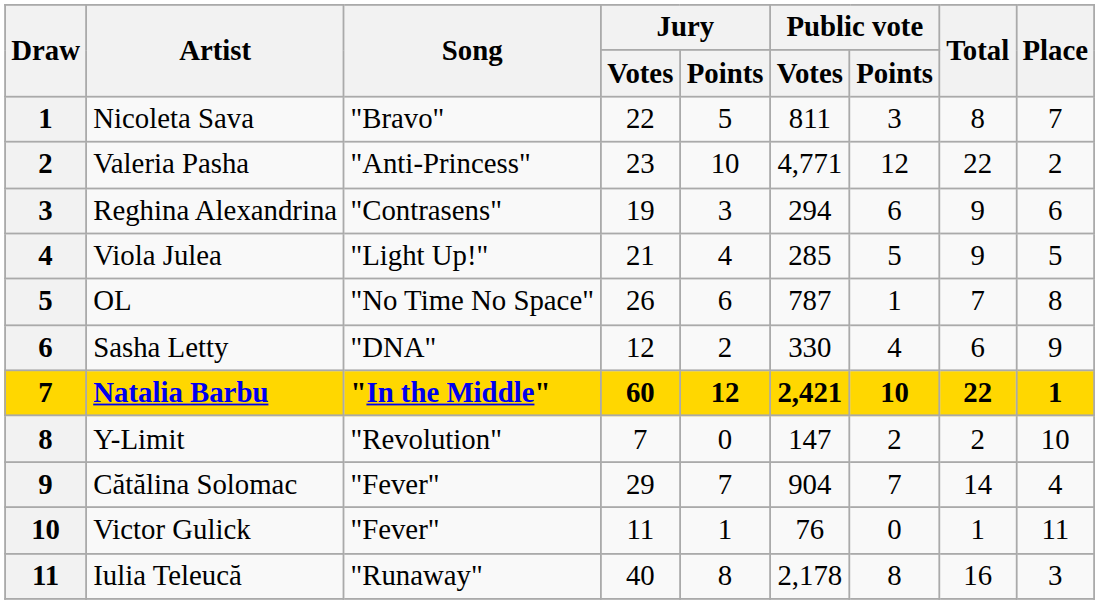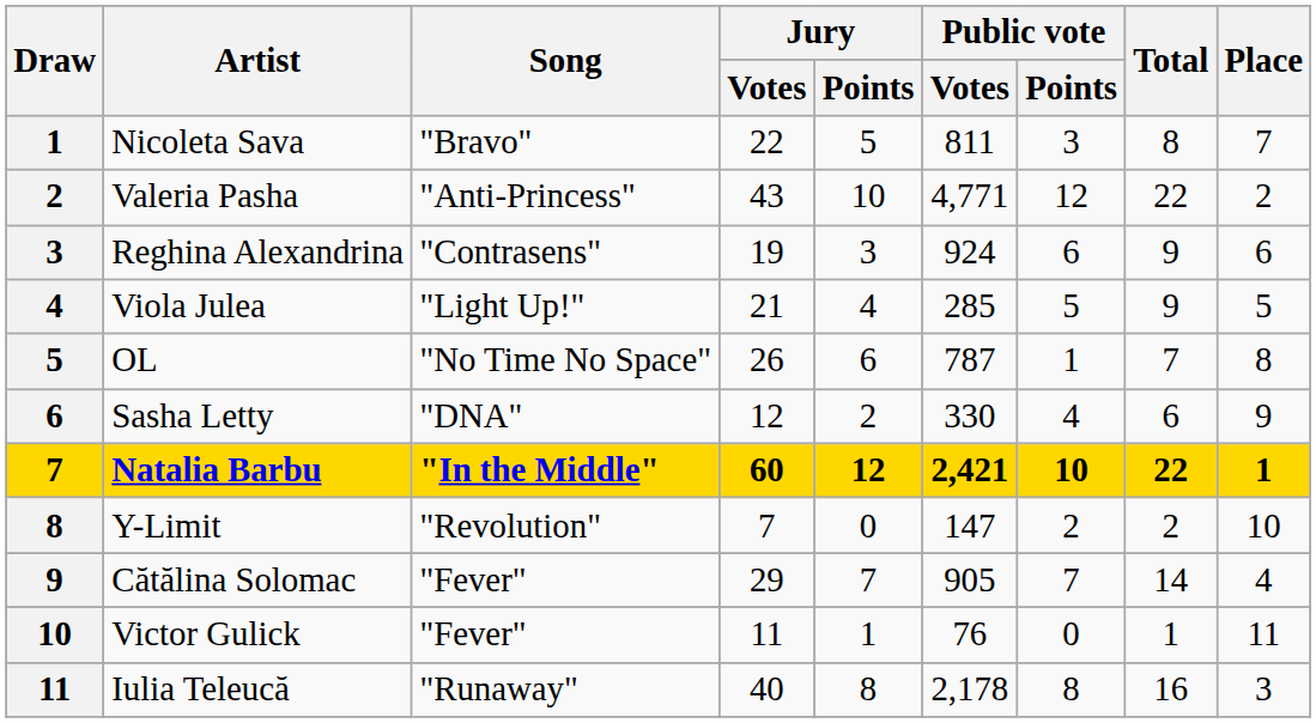 <table class="sortable wikitable plainrowheaders" style="margin: 1em auto 1em auto; text-align:center">
 <tr>
 <th rowspan="2">Draw</th>
 <th rowspan="2">Artist</th>
 <th rowspan="2">Song</th>
 <th colspan="2">Jury</th>
 <th colspan="2">Public vote</th>
 <th rowspan="2">Total</th>
 <th rowspan="2">Place</th>
 </tr>
 <tr>
 <th>Votes</th>
 <th>Points</th>
 <th>Votes</th>
 <th>Points</th>
 </tr>
 <tr>
 <th scope="row" style="text-align:center;">1</th>
 <td align="left">Nicoleta Sava</td>
 <td align="left">"Bravo"</td>
 <td>22</td>
 <td>5</td>
 <td>811</td>
 <td>3</td>
 <td>8</td>
 <td>7</td>
 </tr>
 <tr>
 <th scope="row" style="text-align:center;">2</th>
 <td align="left">Valeria Pasha</td>
 <td align="left">"Anti-Princess"</td>
-<td>23</td>
+<td>43</td>
 <td>10</td>
 <td>4,771</td>
 <td>12</td>
 <td>22</td>
 <td>2</td>
 </tr>
 <tr>
 <th scope="row" style="text-align:center;">3</th>
 <td align="left">Reghina Alexandrina</td>
 <td align="left">"Contrasens"</td>
 <td>19</td>
 <td>3</td>
-<td>294</td>
+<td>924</td>
 <td>6</td>
 <td>9</td>
 <td>6</td>
 </tr>
 <tr>
 <th scope="row" style="text-align:center;">4</th>
 <td align="left">Viola Julea</td>
 <td align="left">"Light Up!"</td>
 <td>21</td>
 <td>4</td>
 <td>285</td>
 <td>5</td>
 <td>9</td>
 <td>5</td>
 </tr>
 <tr>
 <th scope="row" style="text-align:center;">5</th>
 <td align="left">OL</td>
 <td align="left">"No Time No Space"</td>
 <td>26</td>
 <td>6</td>
 <td>787</td>
 <td>1</td>
 <td>7</td>
 <td>8</td>
 </tr>
 <tr>
 <th scope="row" style="text-align:center;">6</th>
 <td align="left">Sasha Letty</td>
 <td align="left">"DNA"</td>
 <td>12</td>
 <td>2</td>
 <td>330</td>
 <td>4</td>
 <td>6</td>
 <td>9</td>
 </tr>
 <tr style="font-weight:bold; background:gold;">
 <th scope="row" style="text-align:center; font-weight:bold; background:gold;">7</th>
 <td align="left"><a href='#'>Natalia Barbu</a></td>
 <td align="left">"<a href='#'>In the Middle</a>"</td>
 <td>60</td>
 <td>12</td>
 <td>2,421</td>
 <td>10</td>
 <td>22</td>
 <td>1</td>
 </tr>
 <tr>
 <th scope="row" style="text-align:center;">8</th>
 <td align="left">Y-Limit</td>
 <td align="left">"Revolution"</td>
 <td>7</td>
 <td>0</td>
 <td>147</td>
 <td>2</td>
 <td>2</td>
 <td>10</td>
 </tr>
 <tr>
 <th scope="row" style="text-align:center;">9</th>
 <td align="left">Cătălina Solomac</td>
 <td align="left">"Fever"</td>
 <td>29</td>
 <td>7</td>
-<td>904</td>
+<td>905</td>
 <td>7</td>
 <td>14</td>
 <td>4</td>
 </tr>
 <tr>
 <th scope="row" style="text-align:center;">10</th>
 <td align="left">Victor Gulick</td>
 <td align="left">"Fever"</td>
 <td>11</td>
 <td>1</td>
 <td>76</td>
 <td>0</td>
 <td>1</td>
 <td>11</td>
 </tr>
 <tr>
 <th scope="row" style="text-align:center;">11</th>
 <td align="left">Iulia Teleucă</td>
 <td align="left">"Runaway"</td>
 <td>40</td>
 <td>8</td>
 <td>2,178</td>
 <td>8</td>
 <td>16</td>
 <td>3</td>
 </tr>
 </table>
